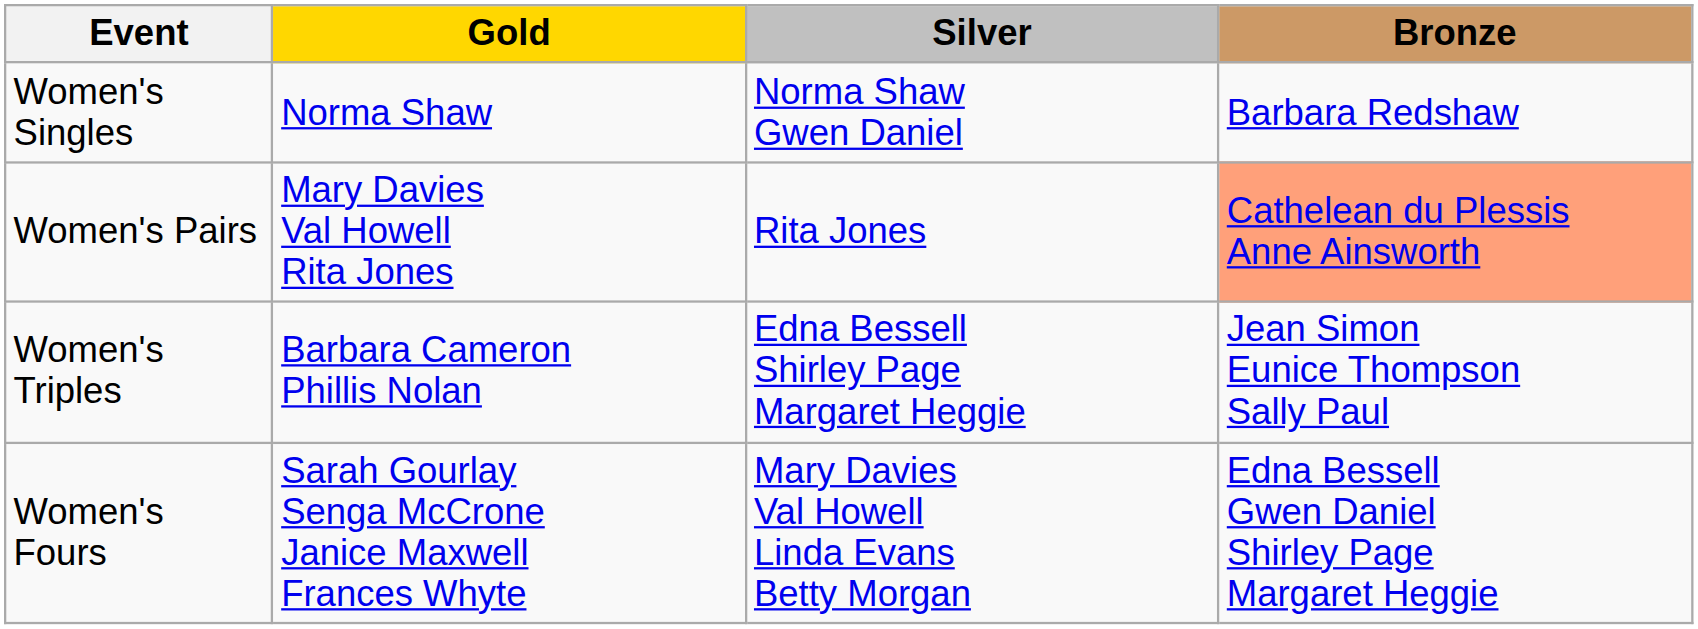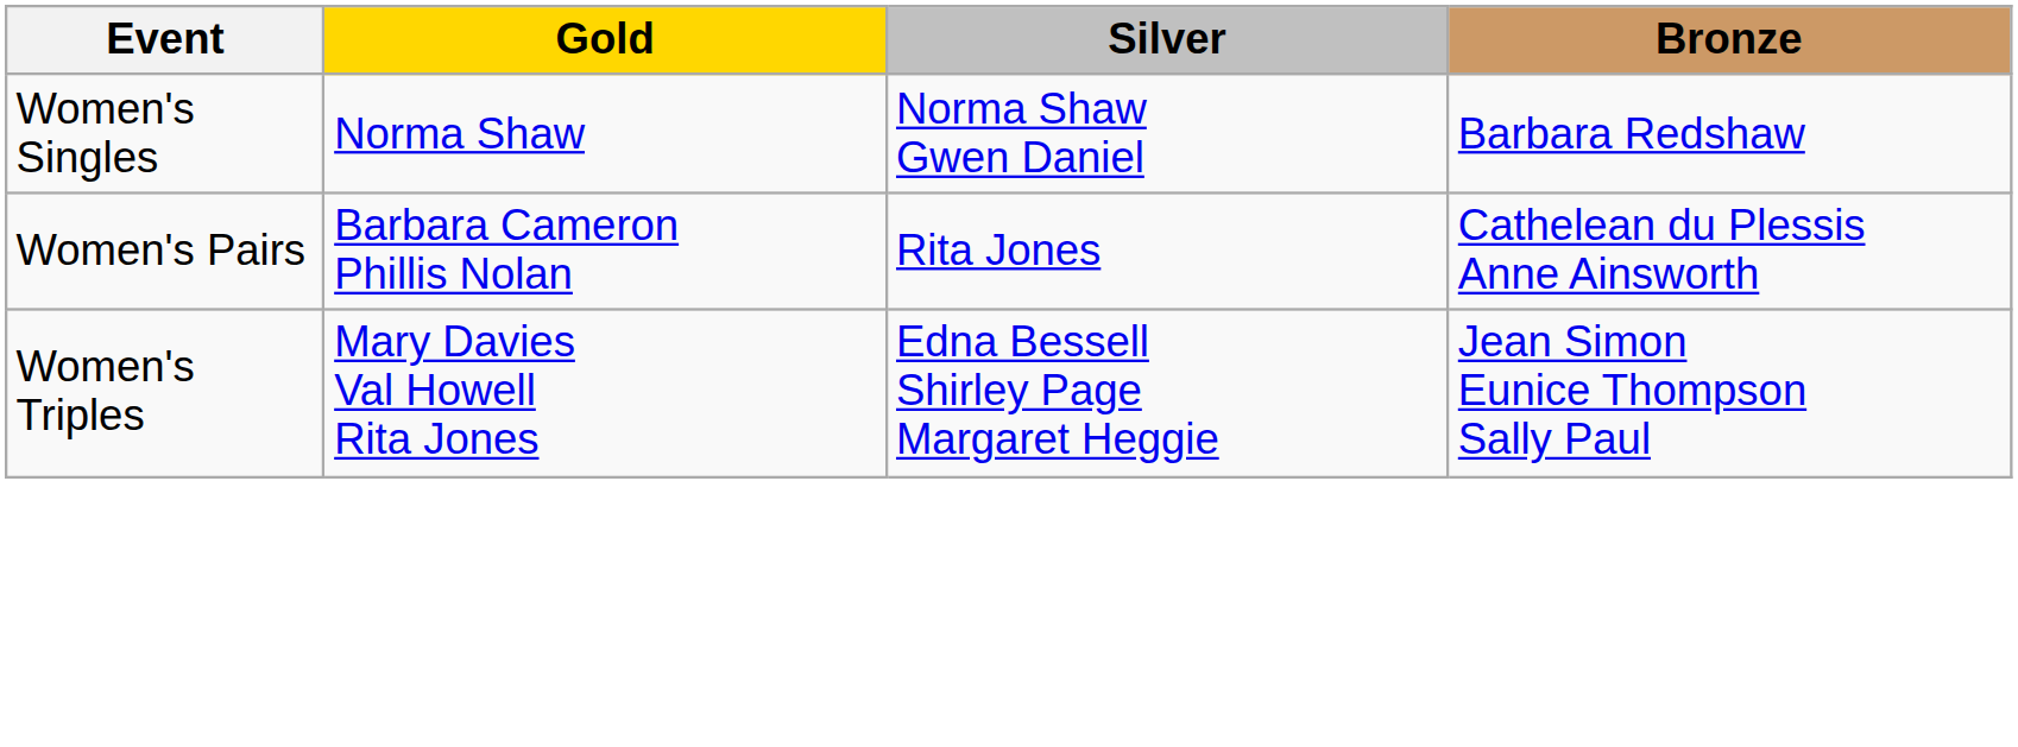 <table class="wikitable" style="font-size: 100%">
 <tr>
 <th width=110>Event</th>
 <th width=200 style="background-color: gold;">Gold</th>
 <th width=200 style="background-color: silver;">Silver</th>
 <th width=200 style="background-color: #cc9966;">Bronze</th>
 </tr>
 <tr>
 <td>Women's Singles</td>
 <td> <a href='#'>Norma Shaw</a></td>
 <td> <a href='#'>Norma Shaw</a><br><a href='#'>Gwen Daniel</a></td>
 <td> <a href='#'>Barbara Redshaw</a></td>
 </tr>
 <tr>
 <td>Women's Pairs</td>
-<td> <a href='#'>Mary Davies</a><br><a href='#'>Val Howell</a><br><a href='#'>Rita Jones</a></td>
+<td> <a href='#'>Barbara Cameron</a><br><a href='#'>Phillis Nolan</a></td>
 <td> <a href='#'>Rita Jones</a></td>
-<td style="background: lightsalmon;"> <a href='#'>Cathelean du Plessis</a><br><a href='#'>Anne Ainsworth</a></td>
+<td> <a href='#'>Cathelean du Plessis</a><br><a href='#'>Anne Ainsworth</a></td>
 </tr>
 <tr>
 <td>Women's Triples</td>
-<td> <a href='#'>Barbara Cameron</a><br><a href='#'>Phillis Nolan</a></td>
+<td> <a href='#'>Mary Davies</a><br><a href='#'>Val Howell</a><br><a href='#'>Rita Jones</a></td>
 <td> <a href='#'>Edna Bessell</a><br><a href='#'>Shirley Page</a><br><a href='#'>Margaret Heggie</a></td>
 <td> <a href='#'>Jean Simon</a><br><a href='#'>Eunice Thompson</a><br><a href='#'>Sally Paul</a></td>
 </tr>
-<tr>
-<td>Women's Fours</td>
-<td> <a href='#'>Sarah Gourlay</a><br><a href='#'>Senga McCrone</a><br><a href='#'>Janice Maxwell</a><br><a href='#'>Frances Whyte</a></td>
-<td> <a href='#'>Mary Davies</a><br><a href='#'>Val Howell</a><br><a href='#'>Linda Evans</a><br><a href='#'>Betty Morgan</a></td>
-<td> <a href='#'>Edna Bessell</a><br><a href='#'>Gwen Daniel</a><br><a href='#'>Shirley Page</a><br><a href='#'>Margaret Heggie</a></td>
-</tr>
 </table>
